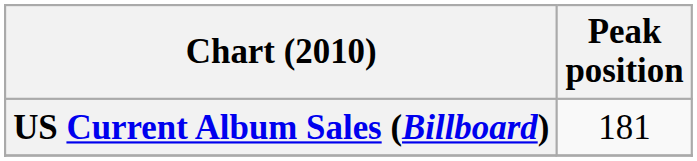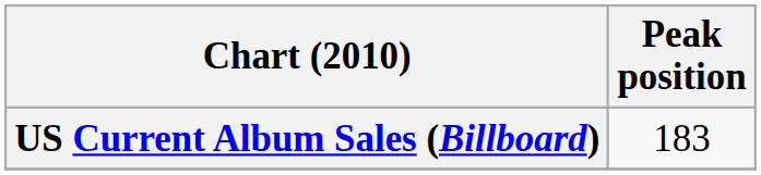 <table class="wikitable sortable plainrowheaders" style="text-align:center">
 <tr>
 <th scope="col">Chart (2010)</th>
 <th scope="col">Peak<br> position</th>
 </tr>
 <tr>
 <th scope="row">US <a href='#'>Current Album Sales</a> (<em><a href='#'>Billboard</a></em>)</th>
-<td>181</td>
+<td>183</td>
 </tr>
 <tr>
 </tr>
 <tr>
 </tr>
 <tr>
 </tr>
 </table>
